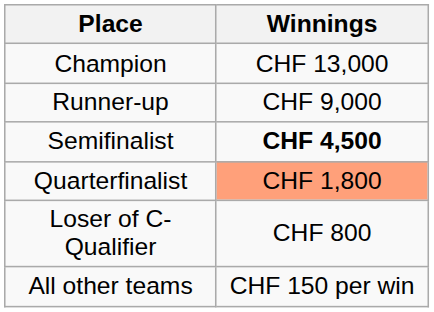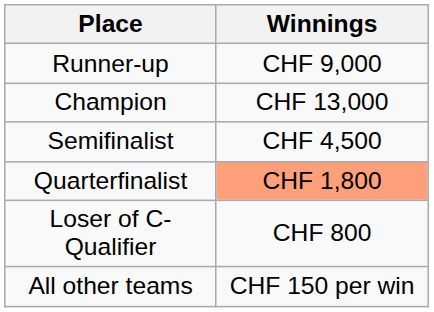 <table class="wikitable">
 <tr>
 <th bgcolor="#efefef" width="130">Place</th>
 <th bgcolor="#efefef" width="130">Winnings</th>
 </tr>
 <tr align=center>
+<td>Runner-up</td>
+<td>CHF 9,000</td>
+</tr>
+<tr align=center>
 <td>Champion</td>
 <td>CHF 13,000</td>
 </tr>
 <tr align=center>
-<td>Runner-up</td>
-<td>CHF 9,000</td>
-</tr>
-<tr align=center>
 <td>Semifinalist</td>
-<td><strong>CHF 4,500</strong></td>
+<td>CHF 4,500</td>
 </tr>
 <tr align=center>
 <td>Quarterfinalist</td>
 <td style="background: lightsalmon;">CHF 1,800</td>
 </tr>
 <tr align=center>
 <td>Loser of C-Qualifier</td>
 <td>CHF 800</td>
 </tr>
 <tr align=center>
 <td>All other teams</td>
 <td>CHF 150 per win</td>
 </tr>
 </table>
